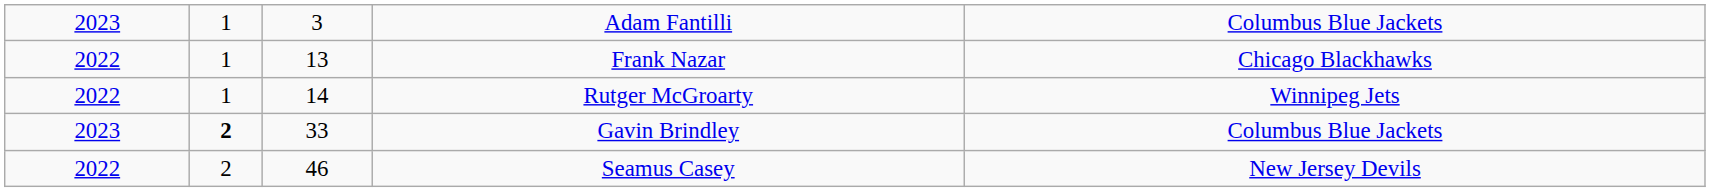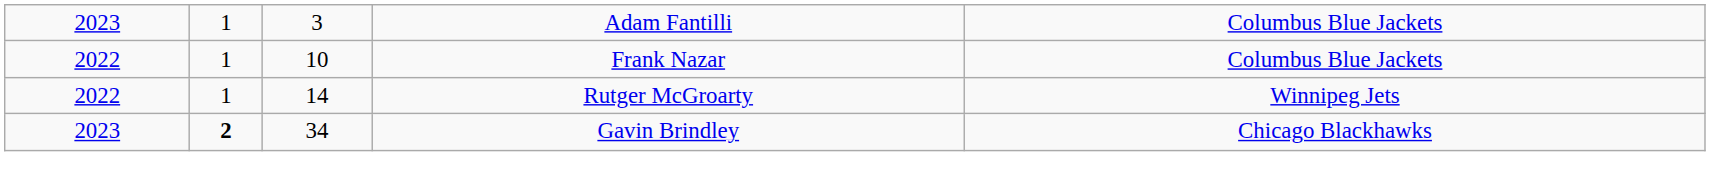 <table class="wikitable" width="60%">
 <tr align="center" bgcolor="">
 <td><a href='#'>2023</a></td>
 <td>1</td>
 <td>3</td>
 <td><a href='#'>Adam Fantilli</a></td>
 <td><a href='#'>Columbus Blue Jackets</a></td>
 </tr>
 <tr align="center" bgcolor="">
 <td><a href='#'>2022</a></td>
 <td>1</td>
-<td>13</td>
+<td>10</td>
 <td><a href='#'>Frank Nazar</a></td>
-<td><a href='#'>Chicago Blackhawks</a></td>
+<td><a href='#'>Columbus Blue Jackets</a></td>
 </tr>
 <tr align="center" bgcolor="">
 <td><a href='#'>2022</a></td>
 <td>1</td>
 <td>14</td>
 <td><a href='#'>Rutger McGroarty</a></td>
 <td><a href='#'>Winnipeg Jets</a></td>
 </tr>
 <tr align="center" bgcolor="">
 <td><a href='#'>2023</a></td>
 <td><strong>2</strong></td>
-<td>33</td>
+<td>34</td>
 <td><a href='#'>Gavin Brindley</a></td>
-<td><a href='#'>Columbus Blue Jackets</a></td>
-</tr>
-<tr align="center" bgcolor="">
-<td><a href='#'>2022</a></td>
-<td>2</td>
-<td>46</td>
-<td><a href='#'>Seamus Casey</a></td>
-<td><a href='#'>New Jersey Devils</a></td>
+<td><a href='#'>Chicago Blackhawks</a></td>
 </tr>
 </table>
